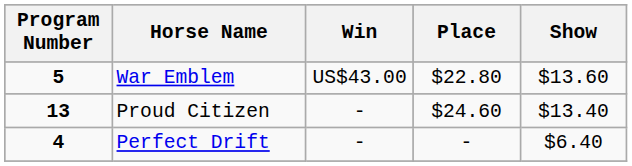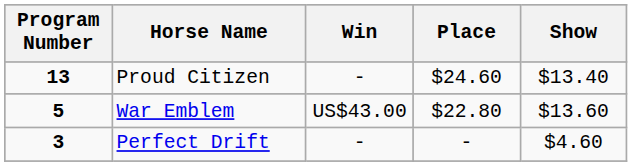 <table class="wikitable sortable" style="font-size:90%">
 <tr>
 <th width="58px">Program<br>Number</th>
 <th width="110px">Horse Name<br></th>
 <th width="58px">Win<br></th>
 <th width="58px">Place<br></th>
 <th width="58px">Show</th>
 </tr>
 <tr>
+<td align=center><strong>13</strong></td>
+<td>Proud Citizen</td>
+<td align=center>-</td>
+<td align=center>$24.60</td>
+<td align=center>$13.40</td>
+</tr>
+<tr>
 <td align=center><strong>5</strong></td>
 <td><a href='#'>War Emblem</a></td>
 <td align=center>US$43.00</td>
 <td align=center>$22.80</td>
 <td align=center>$13.60</td>
 </tr>
 <tr>
-<td align=center><strong>13</strong></td>
-<td>Proud Citizen</td>
-<td align=center>-</td>
-<td align=center>$24.60</td>
-<td align=center>$13.40</td>
-</tr>
-<tr>
-<td align=center><strong>4</strong></td>
+<td align=center><strong>3</strong></td>
 <td><a href='#'>Perfect Drift</a></td>
 <td align=center>-</td>
 <td align=center>-</td>
-<td align=center>$6.40</td>
+<td align=center>$4.60</td>
 </tr>
 </table>
